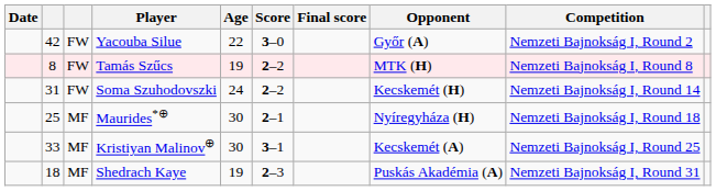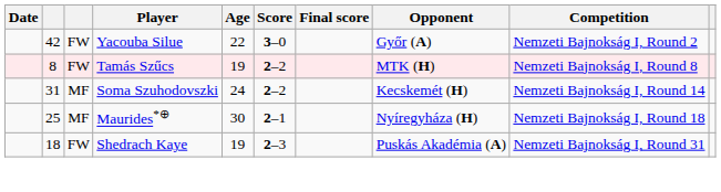 <table class="wikitable sortable" style="text-align:center; font-size:85%;">
 <tr>
 <th>Date</th>
 <th></th>
 <th></th>
 <th>Player</th>
 <th>Age</th>
 <th>Score</th>
 <th>Final score</th>
 <th>Opponent</th>
 <th>Competition</th>
 <th class="unsortable"></th>
 </tr>
 <tr>
 <td data-sort-value="1"></td>
 <td>42</td>
 <td>FW</td>
 <td style="text-align:left;" data-sort-value="Silue"> <a href='#'>Yacouba Silue</a></td>
 <td>22</td>
 <td><strong>3</strong>–0</td>
 <td></td>
 <td style="text-align:left;"><a href='#'>Győr</a> (<strong>A</strong>)</td>
 <td style="text-align:left;"><a href='#'>Nemzeti Bajnokság I, Round 2</a></td>
 <td></td>
 </tr>
 <tr bgcolor="#ffe9ec">
 <td data-sort-value="2"></td>
 <td>8</td>
 <td>FW</td>
 <td style="text-align:left;" data-sort-value="Szucs"> <a href='#'>Tamás Szűcs</a></td>
 <td>19</td>
 <td><strong>2</strong>–2</td>
 <td></td>
 <td style="text-align:left;"><a href='#'>MTK</a> (<strong>H</strong>)</td>
 <td style="text-align:left;"><a href='#'>Nemzeti Bajnokság I, Round 8</a></td>
 <td></td>
 </tr>
 <tr>
 <td data-sort-value="3"></td>
 <td>31</td>
-<td>FW</td>
+<td>MF</td>
 <td style="text-align:left;" data-sort-value="Szuhodovszki"> <a href='#'>Soma Szuhodovszki</a></td>
 <td>24</td>
 <td><strong>2</strong>–2</td>
 <td></td>
 <td style="text-align:left;"><a href='#'>Kecskemét</a> (<strong>H</strong>)</td>
 <td style="text-align:left;"><a href='#'>Nemzeti Bajnokság I, Round 14</a></td>
 <td></td>
 </tr>
 <tr>
 <td data-sort-value="4"></td>
 <td>25</td>
 <td>MF</td>
 <td style="text-align:left;" data-sort-value="Maurides"> <a href='#'>Maurides</a><sup>*⊕</sup></td>
 <td>30</td>
 <td><strong>2</strong>–1</td>
 <td></td>
 <td style="text-align:left;"><a href='#'>Nyíregyháza</a> (<strong>H</strong>)</td>
 <td style="text-align:left;"><a href='#'>Nemzeti Bajnokság I, Round 18</a></td>
 <td></td>
 </tr>
 <tr>
-<td data-sort-value="4"></td>
-<td>33</td>
-<td>MF</td>
-<td style="text-align:left;" data-sort-value="Malinov"> <a href='#'>Kristiyan Malinov</a><sup>⊕</sup></td>
-<td>30</td>
-<td><strong>3</strong>–1</td>
-<td></td>
-<td style="text-align:left;"><a href='#'>Kecskemét</a> (<strong>A</strong>)</td>
-<td style="text-align:left;"><a href='#'>Nemzeti Bajnokság I, Round 25</a></td>
-<td></td>
-</tr>
-<tr>
 <td data-sort-value="5"></td>
 <td>18</td>
-<td>MF</td>
+<td>FW</td>
 <td style="text-align:left;" data-sort-value="Kaye"> <a href='#'>Shedrach Kaye</a></td>
 <td>19</td>
 <td><strong>2</strong>–3</td>
 <td></td>
 <td style="text-align:left;"><a href='#'>Puskás Akadémia</a> (<strong>A</strong>)</td>
 <td style="text-align:left;"><a href='#'>Nemzeti Bajnokság I, Round 31</a></td>
 <td></td>
 </tr>
 </table>
